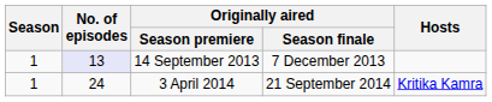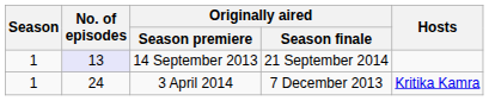 <table class="wikitable" style="text-align: center;">
 <tr>
 <th rowspan="2">Season</th>
 <th rowspan="2">No. of<br>episodes</th>
 <th colspan="2">Originally aired</th>
 <th rowspan="2">Hosts</th>
 </tr>
 <tr>
 <th>Season premiere</th>
 <th>Season finale</th>
 </tr>
 <tr>
 <td>1</td>
 <td style="background: lavender;">13</td>
 <td>14 September 2013</td>
-<td>7 December 2013</td>
+<td>21 September 2014</td>
 <td></td>
 </tr>
 <tr>
 <td>1</td>
 <td>24</td>
 <td>3 April 2014</td>
-<td>21 September 2014</td>
+<td>7 December 2013</td>
 <td><a href='#'>Kritika Kamra</a></td>
 </tr>
 </table>
